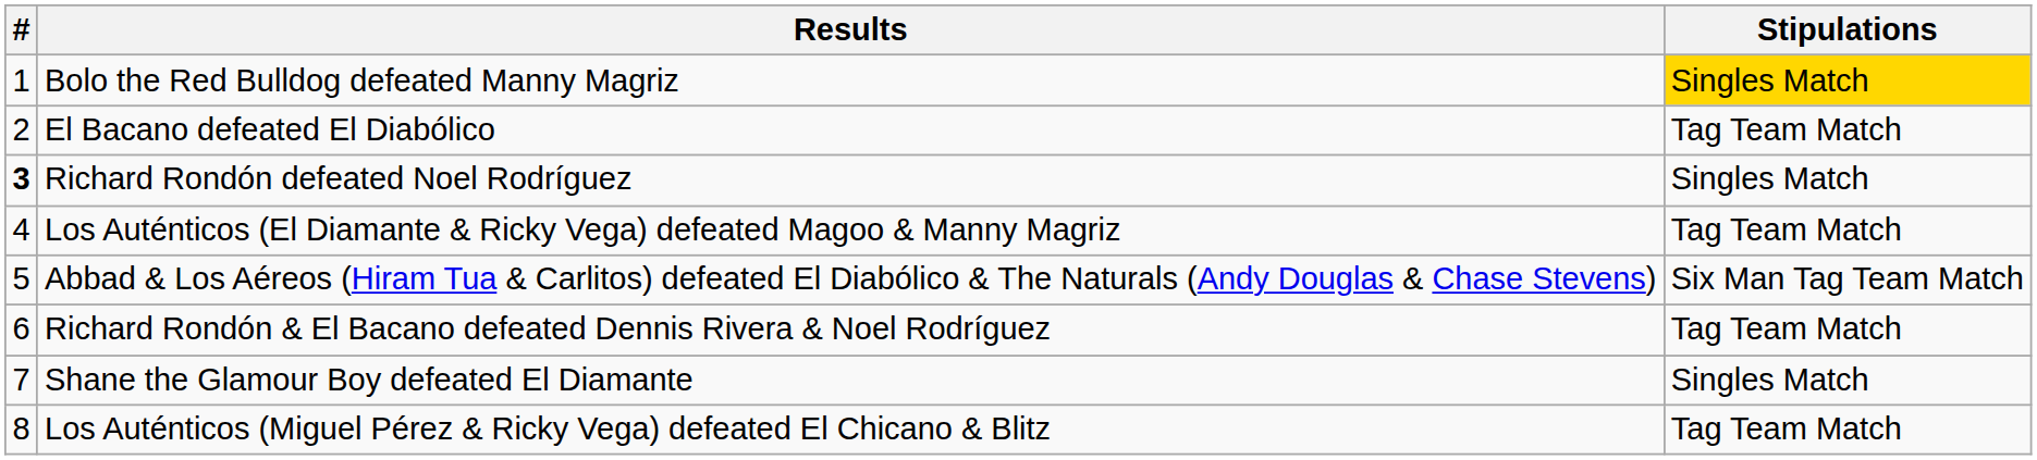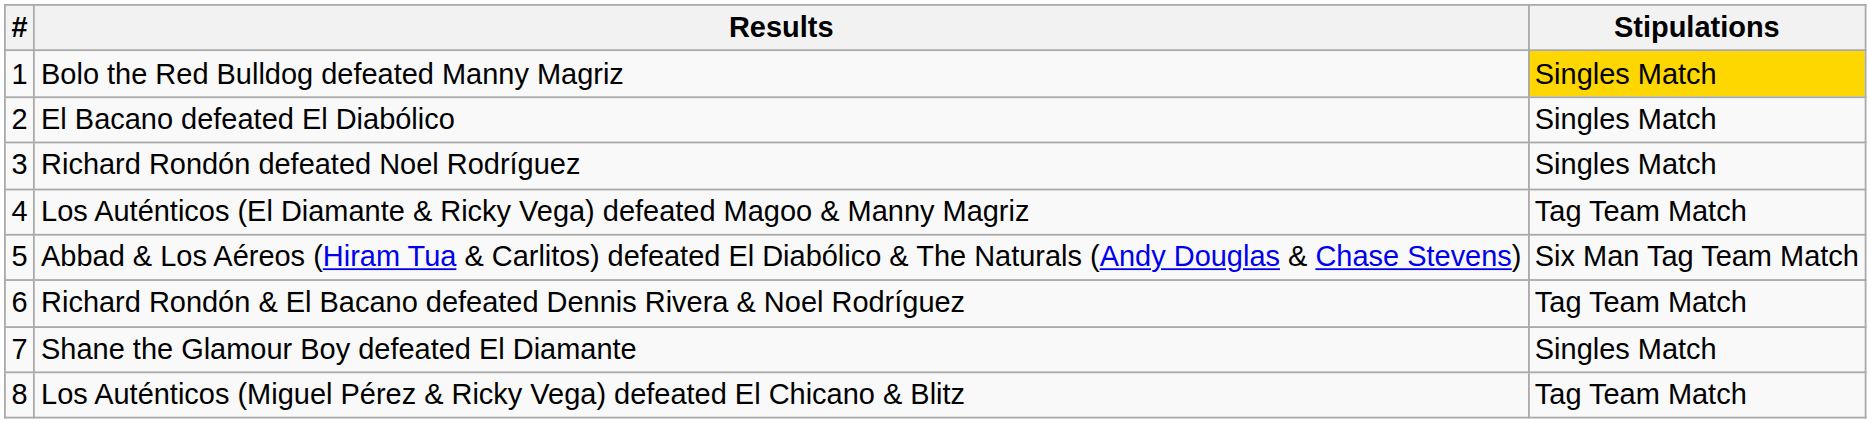 <table class="wikitable">
 <tr>
 <th>#</th>
 <th>Results</th>
 <th>Stipulations</th>
 </tr>
 <tr>
 <td>1</td>
 <td>Bolo the Red Bulldog defeated Manny Magriz</td>
 <td style="background: gold;">Singles Match</td>
 </tr>
 <tr>
 <td>2</td>
 <td>El Bacano defeated El Diabólico</td>
-<td>Tag Team Match</td>
+<td>Singles Match</td>
 </tr>
 <tr>
-<td><strong>3</strong></td>
+<td>3</td>
 <td>Richard Rondón defeated Noel Rodríguez</td>
 <td>Singles Match</td>
 </tr>
 <tr>
 <td>4</td>
 <td>Los Auténticos (El Diamante & Ricky Vega) defeated Magoo & Manny Magriz</td>
 <td>Tag Team Match</td>
 </tr>
 <tr>
 <td>5</td>
 <td>Abbad & Los Aéreos (<a href='#'>Hiram Tua</a> & Carlitos) defeated El Diabólico & The Naturals (<a href='#'>Andy Douglas</a> & <a href='#'>Chase Stevens</a>)</td>
 <td>Six Man Tag Team Match</td>
 </tr>
 <tr>
 <td>6</td>
 <td>Richard Rondón & El Bacano defeated Dennis Rivera & Noel Rodríguez</td>
 <td>Tag Team Match</td>
 </tr>
 <tr>
 <td>7</td>
 <td>Shane the Glamour Boy defeated El Diamante</td>
 <td>Singles Match</td>
 </tr>
 <tr>
 <td>8</td>
 <td>Los Auténticos (Miguel Pérez & Ricky Vega) defeated El Chicano & Blitz</td>
 <td>Tag Team Match</td>
 </tr>
 </table>
